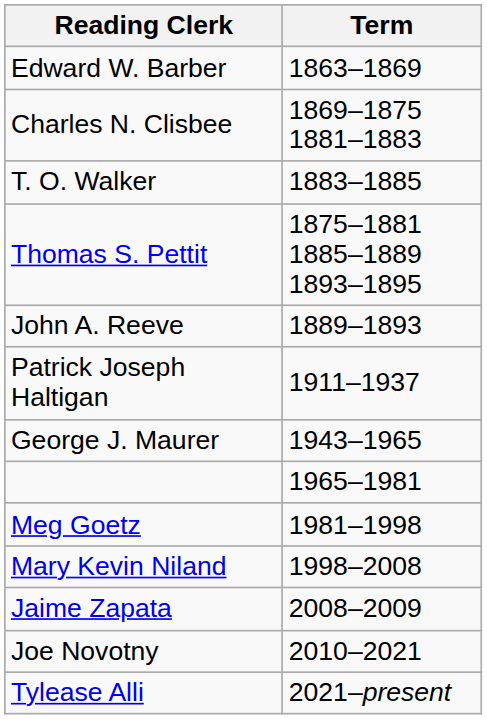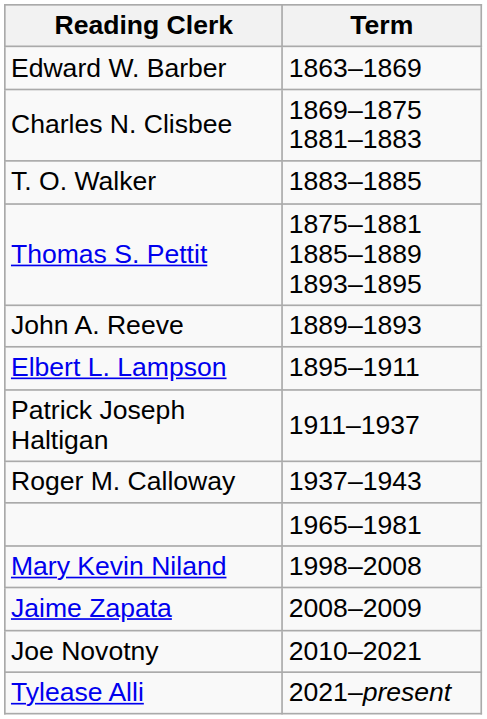 <table class="wikitable">
 <tr>
 <th style="width:10em;">Reading Clerk</th>
 <th style="width:7em;">Term</th>
 </tr>
 <tr>
 <td>Edward W. Barber</td>
 <td>1863–1869</td>
 </tr>
 <tr>
 <td>Charles N. Clisbee</td>
 <td>1869–1875<br>1881–1883</td>
 </tr>
 <tr>
 <td>T. O. Walker</td>
 <td>1883–1885</td>
 </tr>
 <tr>
 <td><a href='#'>Thomas S. Pettit</a></td>
 <td>1875–1881<br>1885–1889<br>1893–1895</td>
 </tr>
 <tr>
 <td>John A. Reeve</td>
 <td>1889–1893</td>
 </tr>
 <tr>
+<td><a href='#'>Elbert L. Lampson</a></td>
+<td>1895–1911</td>
+</tr>
+<tr>
 <td>Patrick Joseph Haltigan</td>
 <td>1911–1937</td>
 </tr>
 <tr>
-<td>George J. Maurer</td>
-<td>1943–1965</td>
+<td>Roger M. Calloway</td>
+<td>1937–1943</td>
 </tr>
 <tr>
 <td></td>
 <td>1965–1981</td>
-</tr>
-<tr>
-<td><a href='#'>Meg Goetz</a></td>
-<td>1981–1998</td>
 </tr>
 <tr>
 <td><a href='#'>Mary Kevin Niland</a></td>
 <td>1998–2008</td>
 </tr>
 <tr>
 <td><a href='#'>Jaime Zapata</a></td>
 <td>2008–2009</td>
 </tr>
 <tr>
 <td>Joe Novotny</td>
 <td>2010–2021</td>
 </tr>
 <tr>
 <td><a href='#'>Tylease Alli</a></td>
 <td>2021–<em>present</em></td>
 </tr>
 </table>
